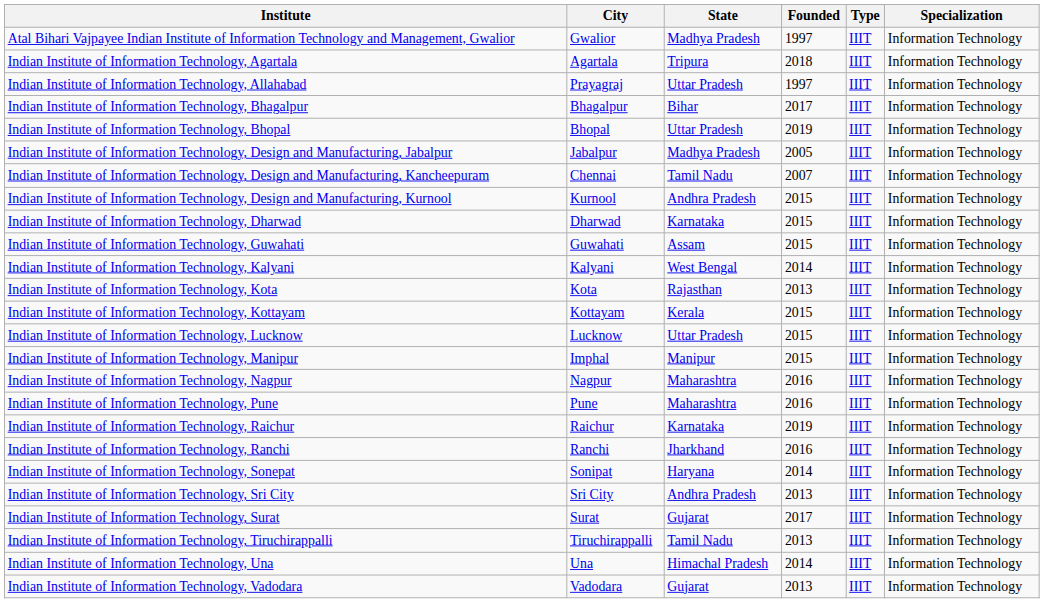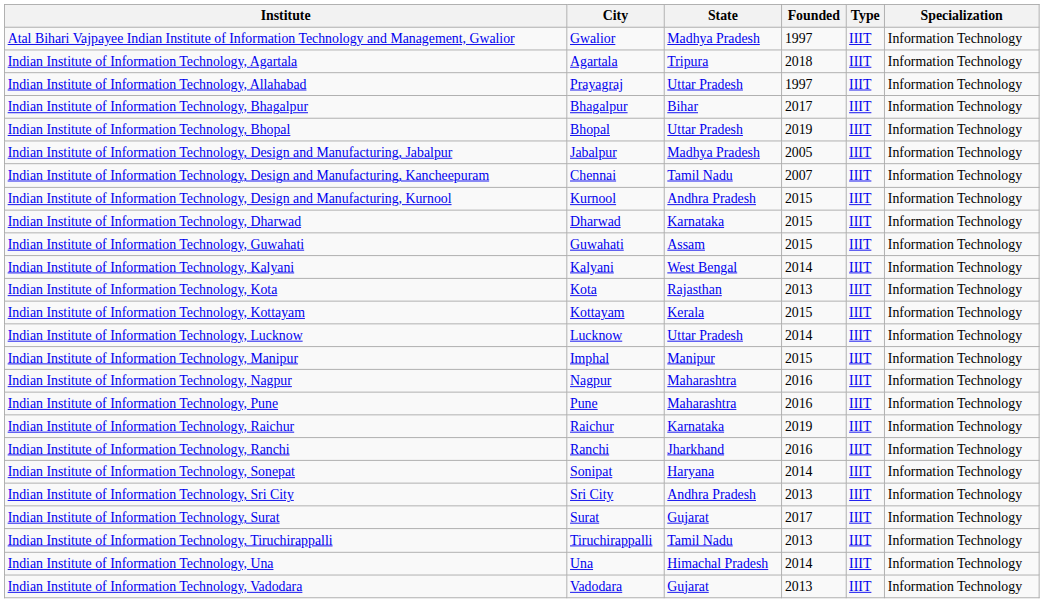 <table class="wikitable sortable" style="width:90%; font-size:95%">
 <tr align=center>
 <th>Institute</th>
 <th>City</th>
 <th>State</th>
 <th>Founded</th>
 <th>Type</th>
 <th>Specialization</th>
 </tr>
 <tr>
 <td><a href='#'>Atal Bihari Vajpayee Indian Institute of Information Technology and Management, Gwalior</a></td>
 <td><a href='#'>Gwalior</a></td>
 <td><a href='#'>Madhya Pradesh</a></td>
 <td>1997</td>
 <td><a href='#'>IIIT</a></td>
 <td>Information Technology</td>
 </tr>
 <tr>
 <td><a href='#'>Indian Institute of Information Technology, Agartala</a></td>
 <td><a href='#'>Agartala</a></td>
 <td><a href='#'>Tripura</a></td>
 <td>2018</td>
 <td><a href='#'>IIIT</a></td>
 <td>Information Technology</td>
 </tr>
 <tr>
 <td><a href='#'>Indian Institute of Information Technology, Allahabad</a></td>
 <td><a href='#'>Prayagraj</a></td>
 <td><a href='#'>Uttar Pradesh</a></td>
 <td>1997</td>
 <td><a href='#'>IIIT</a></td>
 <td>Information Technology</td>
 </tr>
 <tr>
 <td><a href='#'>Indian Institute of Information Technology, Bhagalpur</a></td>
 <td><a href='#'>Bhagalpur</a></td>
 <td><a href='#'>Bihar</a></td>
 <td>2017</td>
 <td><a href='#'>IIIT</a></td>
 <td>Information Technology</td>
 </tr>
 <tr>
 <td><a href='#'>Indian Institute of Information Technology, Bhopal</a></td>
 <td><a href='#'>Bhopal</a></td>
 <td><a href='#'>Uttar Pradesh</a></td>
 <td>2019</td>
 <td><a href='#'>IIIT</a></td>
 <td>Information Technology</td>
 </tr>
 <tr>
 <td><a href='#'>Indian Institute of Information Technology, Design and Manufacturing, Jabalpur</a></td>
 <td><a href='#'>Jabalpur</a></td>
 <td><a href='#'>Madhya Pradesh</a></td>
 <td>2005</td>
 <td><a href='#'>IIIT</a></td>
 <td>Information Technology</td>
 </tr>
 <tr>
 <td><a href='#'>Indian Institute of Information Technology, Design and Manufacturing, Kancheepuram</a></td>
 <td><a href='#'>Chennai</a></td>
 <td><a href='#'>Tamil Nadu</a></td>
 <td>2007</td>
 <td><a href='#'>IIIT</a></td>
 <td>Information Technology</td>
 </tr>
 <tr>
 <td><a href='#'>Indian Institute of Information Technology, Design and Manufacturing, Kurnool</a></td>
 <td><a href='#'>Kurnool</a></td>
 <td><a href='#'>Andhra Pradesh</a></td>
 <td>2015</td>
 <td><a href='#'>IIIT</a></td>
 <td>Information Technology</td>
 </tr>
 <tr>
 <td><a href='#'>Indian Institute of Information Technology, Dharwad</a></td>
 <td><a href='#'>Dharwad</a></td>
 <td><a href='#'>Karnataka</a></td>
 <td>2015</td>
 <td><a href='#'>IIIT</a></td>
 <td>Information Technology</td>
 </tr>
 <tr>
 <td><a href='#'>Indian Institute of Information Technology, Guwahati</a></td>
 <td><a href='#'>Guwahati</a></td>
 <td><a href='#'>Assam</a></td>
 <td>2015</td>
 <td><a href='#'>IIIT</a></td>
 <td>Information Technology</td>
 </tr>
 <tr>
 <td><a href='#'>Indian Institute of Information Technology, Kalyani</a></td>
 <td><a href='#'>Kalyani</a></td>
 <td><a href='#'>West Bengal</a></td>
 <td>2014</td>
 <td><a href='#'>IIIT</a></td>
 <td>Information Technology</td>
 </tr>
 <tr>
 <td><a href='#'>Indian Institute of Information Technology, Kota</a></td>
 <td><a href='#'>Kota</a></td>
 <td><a href='#'>Rajasthan</a></td>
 <td>2013</td>
 <td><a href='#'>IIIT</a></td>
 <td>Information Technology</td>
 </tr>
 <tr>
 <td><a href='#'>Indian Institute of Information Technology, Kottayam</a></td>
 <td><a href='#'>Kottayam</a></td>
 <td><a href='#'>Kerala</a></td>
 <td>2015</td>
 <td><a href='#'>IIIT</a></td>
 <td>Information Technology</td>
 </tr>
 <tr>
 <td><a href='#'>Indian Institute of Information Technology, Lucknow</a></td>
 <td><a href='#'>Lucknow</a></td>
 <td><a href='#'>Uttar Pradesh</a></td>
-<td>2015</td>
+<td>2014</td>
 <td><a href='#'>IIIT</a></td>
 <td>Information Technology</td>
 </tr>
 <tr>
 <td><a href='#'>Indian Institute of Information Technology, Manipur</a></td>
 <td><a href='#'>Imphal</a></td>
 <td><a href='#'>Manipur</a></td>
 <td>2015</td>
 <td><a href='#'>IIIT</a></td>
 <td>Information Technology</td>
 </tr>
 <tr>
 <td><a href='#'>Indian Institute of Information Technology, Nagpur</a></td>
 <td><a href='#'>Nagpur</a></td>
 <td><a href='#'>Maharashtra</a></td>
 <td>2016</td>
 <td><a href='#'>IIIT</a></td>
 <td>Information Technology</td>
 </tr>
 <tr>
 <td><a href='#'>Indian Institute of Information Technology, Pune</a></td>
 <td><a href='#'>Pune</a></td>
 <td><a href='#'>Maharashtra</a></td>
 <td>2016</td>
 <td><a href='#'>IIIT</a></td>
 <td>Information Technology</td>
 </tr>
 <tr>
 <td><a href='#'>Indian Institute of Information Technology, Raichur</a></td>
 <td><a href='#'>Raichur</a></td>
 <td><a href='#'>Karnataka</a></td>
 <td>2019</td>
 <td><a href='#'>IIIT</a></td>
 <td>Information Technology</td>
 </tr>
 <tr>
 <td><a href='#'>Indian Institute of Information Technology, Ranchi</a></td>
 <td><a href='#'>Ranchi</a></td>
 <td><a href='#'>Jharkhand</a></td>
 <td>2016</td>
 <td><a href='#'>IIIT</a></td>
 <td>Information Technology</td>
 </tr>
 <tr>
 <td><a href='#'>Indian Institute of Information Technology, Sonepat</a></td>
 <td><a href='#'>Sonipat</a></td>
 <td><a href='#'>Haryana</a></td>
 <td>2014</td>
 <td><a href='#'>IIIT</a></td>
 <td>Information Technology</td>
 </tr>
 <tr>
 <td><a href='#'>Indian Institute of Information Technology, Sri City</a></td>
 <td><a href='#'>Sri City</a></td>
 <td><a href='#'>Andhra Pradesh</a></td>
 <td>2013</td>
 <td><a href='#'>IIIT</a></td>
 <td>Information Technology</td>
 </tr>
 <tr>
 <td><a href='#'>Indian Institute of Information Technology, Surat</a></td>
 <td><a href='#'>Surat</a></td>
 <td><a href='#'>Gujarat</a></td>
 <td>2017</td>
 <td><a href='#'>IIIT</a></td>
 <td>Information Technology</td>
 </tr>
 <tr>
 <td><a href='#'>Indian Institute of Information Technology, Tiruchirappalli</a></td>
 <td><a href='#'>Tiruchirappalli</a></td>
 <td><a href='#'>Tamil Nadu</a></td>
 <td>2013</td>
 <td><a href='#'>IIIT</a></td>
 <td>Information Technology</td>
 </tr>
 <tr>
 <td><a href='#'>Indian Institute of Information Technology, Una</a></td>
 <td><a href='#'>Una</a></td>
 <td><a href='#'>Himachal Pradesh</a></td>
 <td>2014</td>
 <td><a href='#'>IIIT</a></td>
 <td>Information Technology</td>
 </tr>
 <tr>
 <td><a href='#'>Indian Institute of Information Technology, Vadodara</a></td>
 <td><a href='#'>Vadodara</a></td>
 <td><a href='#'>Gujarat</a></td>
 <td>2013</td>
 <td><a href='#'>IIIT</a></td>
 <td>Information Technology</td>
 </tr>
 </table>
